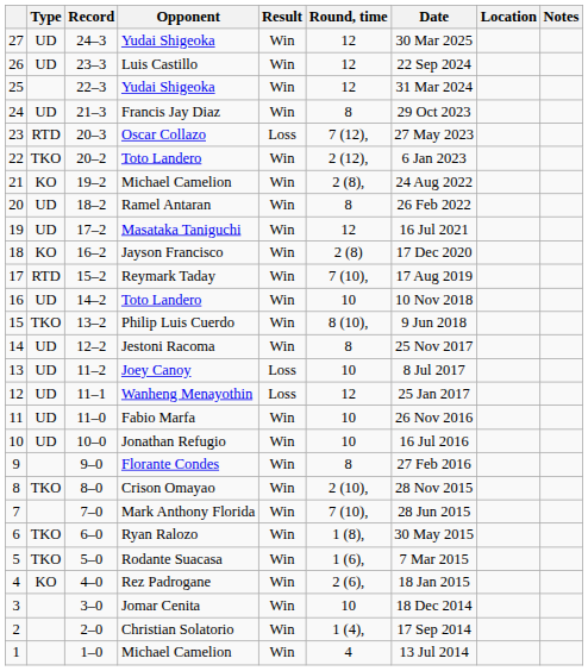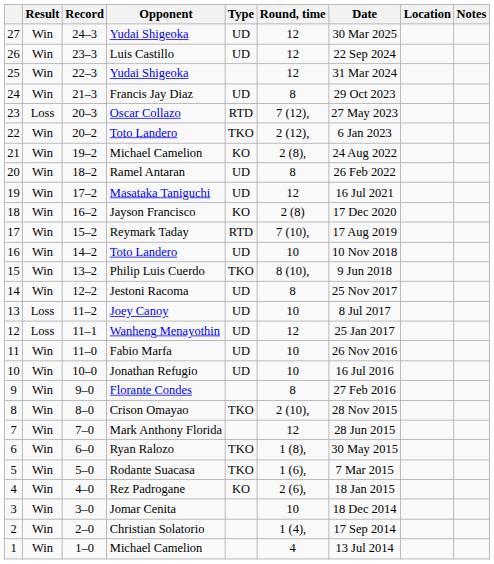 <table class=wikitable style=text-align:center>
 <tr>
 <th></th>
-<th>Type</th>
+<th>Result</th>
 <th>Record</th>
 <th>Opponent</th>
-<th>Result</th>
+<th>Type</th>
 <th>Round, time</th>
 <th>Date</th>
 <th>Location</th>
 <th>Notes</th>
 </tr>
 <tr>
 <td>27</td>
-<td>UD</td>
+<td>Win</td>
 <td>24–3</td>
 <td align=left><a href='#'>Yudai Shigeoka</a></td>
-<td>Win</td>
+<td>UD</td>
 <td>12</td>
 <td>30 Mar 2025</td>
 <td align=left></td>
 <td align=left></td>
 </tr>
 <tr>
 <td>26</td>
-<td>UD</td>
+<td>Win</td>
 <td>23–3</td>
 <td align=left>Luis Castillo</td>
-<td>Win</td>
+<td>UD</td>
 <td>12</td>
 <td>22 Sep 2024</td>
 <td align=left></td>
 <td align=left></td>
 </tr>
 <tr>
 <td>25</td>
-<td></td>
+<td>Win</td>
 <td>22–3</td>
 <td align=left><a href='#'>Yudai Shigeoka</a></td>
-<td>Win</td>
+<td></td>
 <td>12</td>
 <td>31 Mar 2024</td>
 <td align=left></td>
 <td align=left></td>
 </tr>
 <tr>
 <td>24</td>
-<td>UD</td>
+<td>Win</td>
 <td>21–3</td>
 <td align=left>Francis Jay Diaz</td>
-<td>Win</td>
+<td>UD</td>
 <td>8</td>
 <td>29 Oct 2023</td>
 <td align=left></td>
 <td align=left></td>
 </tr>
 <tr>
 <td>23</td>
-<td>RTD</td>
+<td>Loss</td>
 <td>20–3</td>
 <td align=left><a href='#'>Oscar Collazo</a></td>
-<td>Loss</td>
+<td>RTD</td>
 <td>7 (12), </td>
 <td>27 May 2023</td>
 <td align=left></td>
 <td align=left></td>
 </tr>
 <tr>
 <td>22</td>
-<td>TKO</td>
+<td>Win</td>
 <td>20–2</td>
 <td align=left><a href='#'>Toto Landero</a></td>
-<td>Win</td>
+<td>TKO</td>
 <td>2 (12), </td>
 <td>6 Jan 2023</td>
 <td align=left></td>
 <td align=left></td>
 </tr>
 <tr>
 <td>21</td>
-<td>KO</td>
+<td>Win</td>
 <td>19–2</td>
 <td align=left>Michael Camelion</td>
-<td>Win</td>
+<td>KO</td>
 <td>2 (8), </td>
 <td>24 Aug 2022</td>
 <td align=left></td>
 <td align=left></td>
 </tr>
 <tr>
 <td>20</td>
-<td>UD</td>
+<td>Win</td>
 <td>18–2</td>
 <td align=left>Ramel Antaran</td>
-<td>Win</td>
+<td>UD</td>
 <td>8</td>
 <td>26 Feb 2022</td>
 <td align=left></td>
 <td align=left></td>
 </tr>
 <tr>
 <td>19</td>
-<td>UD</td>
+<td>Win</td>
 <td>17–2</td>
 <td align=left><a href='#'>Masataka Taniguchi</a></td>
-<td>Win</td>
+<td>UD</td>
 <td>12</td>
 <td>16 Jul 2021</td>
 <td align=left></td>
 <td align=left></td>
 </tr>
 <tr>
 <td>18</td>
-<td>KO</td>
+<td>Win</td>
 <td>16–2</td>
 <td align=left>Jayson Francisco</td>
-<td>Win</td>
+<td>KO</td>
 <td>2 (8)</td>
 <td>17 Dec 2020</td>
 <td align=left></td>
 <td align=left></td>
 </tr>
 <tr>
 <td>17</td>
-<td>RTD</td>
+<td>Win</td>
 <td>15–2</td>
 <td align=left>Reymark Taday</td>
-<td>Win</td>
+<td>RTD</td>
 <td>7 (10), </td>
 <td>17 Aug 2019</td>
 <td align=left></td>
 <td align=left></td>
 </tr>
 <tr>
 <td>16</td>
-<td>UD</td>
+<td>Win</td>
 <td>14–2</td>
 <td align=left><a href='#'>Toto Landero</a></td>
-<td>Win</td>
+<td>UD</td>
 <td>10</td>
 <td>10 Nov 2018</td>
 <td align=left></td>
 <td align=left></td>
 </tr>
 <tr>
 <td>15</td>
-<td>TKO</td>
+<td>Win</td>
 <td>13–2</td>
 <td align=left>Philip Luis Cuerdo</td>
-<td>Win</td>
+<td>TKO</td>
 <td>8 (10), </td>
 <td>9 Jun 2018</td>
 <td align=left></td>
 <td align=left></td>
 </tr>
 <tr>
 <td>14</td>
-<td>UD</td>
+<td>Win</td>
 <td>12–2</td>
 <td align=left>Jestoni Racoma</td>
-<td>Win</td>
+<td>UD</td>
 <td>8</td>
 <td>25 Nov 2017</td>
 <td align=left></td>
 <td align=left></td>
 </tr>
 <tr>
 <td>13</td>
-<td>UD</td>
+<td>Loss</td>
 <td>11–2</td>
 <td align=left><a href='#'>Joey Canoy</a></td>
-<td>Loss</td>
+<td>UD</td>
 <td>10</td>
 <td>8 Jul 2017</td>
 <td align=left></td>
 <td align=left></td>
 </tr>
 <tr>
 <td>12</td>
-<td>UD</td>
+<td>Loss</td>
 <td>11–1</td>
 <td align=left><a href='#'>Wanheng Menayothin</a></td>
-<td>Loss</td>
+<td>UD</td>
 <td>12</td>
 <td>25 Jan 2017</td>
 <td align=left></td>
 <td align=left></td>
 </tr>
 <tr>
 <td>11</td>
-<td>UD</td>
+<td>Win</td>
 <td>11–0</td>
 <td align=left>Fabio Marfa</td>
-<td>Win</td>
+<td>UD</td>
 <td>10</td>
 <td>26 Nov 2016</td>
 <td align=left></td>
 <td align=left></td>
 </tr>
 <tr>
 <td>10</td>
-<td>UD</td>
+<td>Win</td>
 <td>10–0</td>
 <td align=left>Jonathan Refugio</td>
-<td>Win</td>
+<td>UD</td>
 <td>10</td>
 <td>16 Jul 2016</td>
 <td align=left></td>
 <td align=left></td>
 </tr>
 <tr>
 <td>9</td>
-<td></td>
+<td>Win</td>
 <td>9–0</td>
 <td align=left><a href='#'>Florante Condes</a></td>
-<td>Win</td>
+<td></td>
 <td>8</td>
 <td>27 Feb 2016</td>
 <td align=left></td>
 <td align=left></td>
 </tr>
 <tr>
 <td>8</td>
-<td>TKO</td>
+<td>Win</td>
 <td>8–0</td>
 <td align=left>Crison Omayao</td>
-<td>Win</td>
+<td>TKO</td>
 <td>2 (10), </td>
 <td>28 Nov 2015</td>
 <td align=left></td>
 <td align=left></td>
 </tr>
 <tr>
 <td>7</td>
-<td></td>
+<td>Win</td>
 <td>7–0</td>
 <td align=left>Mark Anthony Florida</td>
-<td>Win</td>
-<td>7 (10), </td>
+<td></td>
+<td>12</td>
 <td>28 Jun 2015</td>
 <td align=left></td>
 <td align=left></td>
 </tr>
 <tr>
 <td>6</td>
-<td>TKO</td>
+<td>Win</td>
 <td>6–0</td>
 <td align=left>Ryan Ralozo</td>
-<td>Win</td>
+<td>TKO</td>
 <td>1 (8), </td>
 <td>30 May 2015</td>
 <td align=left></td>
 <td align=left></td>
 </tr>
 <tr>
 <td>5</td>
-<td>TKO</td>
+<td>Win</td>
 <td>5–0</td>
 <td align=left>Rodante Suacasa</td>
-<td>Win</td>
+<td>TKO</td>
 <td>1 (6), </td>
 <td>7 Mar 2015</td>
 <td align=left></td>
 <td align=left></td>
 </tr>
 <tr>
 <td>4</td>
-<td>KO</td>
+<td>Win</td>
 <td>4–0</td>
 <td align=left>Rez Padrogane</td>
-<td>Win</td>
+<td>KO</td>
 <td>2 (6), </td>
 <td>18 Jan 2015</td>
 <td align=left></td>
 <td align=left></td>
 </tr>
 <tr>
 <td>3</td>
-<td></td>
+<td>Win</td>
 <td>3–0</td>
 <td align=left>Jomar Cenita</td>
-<td>Win</td>
+<td></td>
 <td>10</td>
 <td>18 Dec 2014</td>
 <td align=left></td>
 <td align=left></td>
 </tr>
 <tr>
 <td>2</td>
-<td></td>
+<td>Win</td>
 <td>2–0</td>
 <td align=left>Christian Solatorio</td>
-<td>Win</td>
+<td></td>
 <td>1 (4), </td>
 <td>17 Sep 2014</td>
 <td align=left></td>
 <td align=left></td>
 </tr>
 <tr>
 <td>1</td>
-<td></td>
+<td>Win</td>
 <td>1–0</td>
 <td align=left>Michael Camelion</td>
-<td>Win</td>
+<td></td>
 <td>4</td>
 <td>13 Jul 2014</td>
 <td align=left></td>
 <td align=left></td>
 </tr>
 </table>
